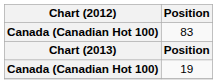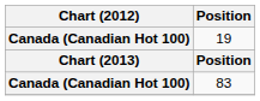 <table class="wikitable plainrowheaders" style="text-align:center;">
 <tr>
 <th scope="col">Chart (2012)</th>
 <th scope="col">Position</th>
 </tr>
 <tr>
 <th scope="row">Canada (Canadian Hot 100)</th>
-<td>83</td>
+<td>19</td>
 </tr>
 <tr>
 <th scope="col">Chart (2013)</th>
 <th scope="col">Position</th>
 </tr>
 <tr>
 <th scope="row">Canada (Canadian Hot 100)</th>
-<td>19</td>
+<td>83</td>
 </tr>
 <tr>
 </tr>
 </table>
